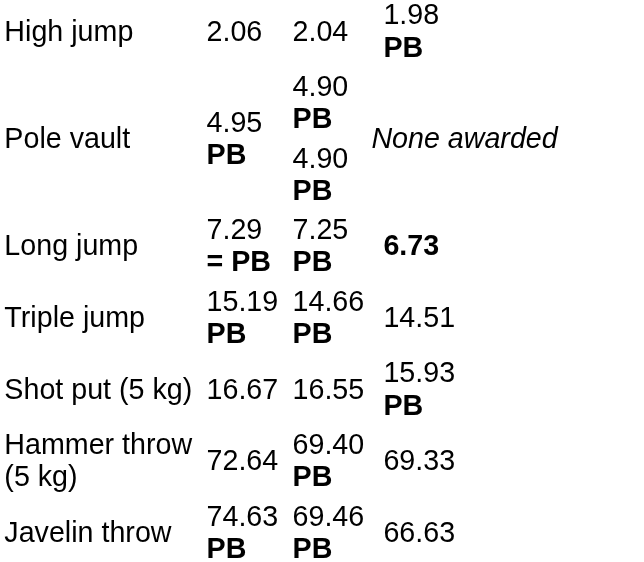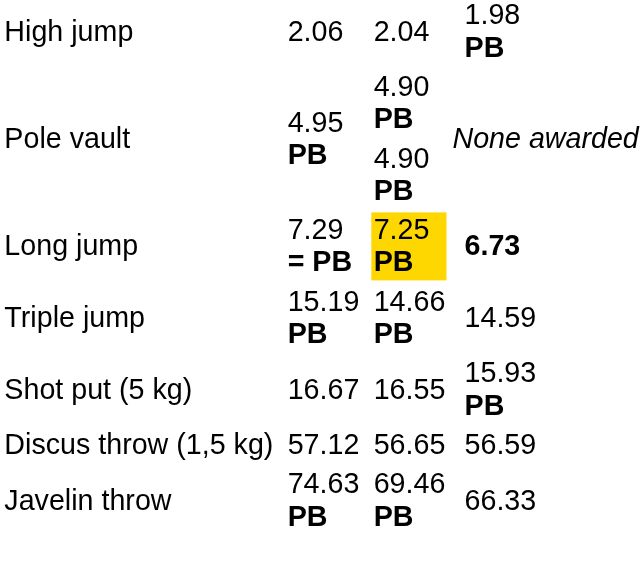 <table>
 <tr>
 <td>High jump</td>
 <td></td>
 <td>2.06</td>
 <td></td>
 <td>2.04</td>
 <td></td>
 <td>1.98<br><strong>PB</strong></td>
 </tr>
 <tr>
 <td rowspan=2>Pole vault</td>
 <td rowspan=2></td>
 <td rowspan=2>4.95<br><strong>PB</strong></td>
 <td></td>
 <td>4.90<br><strong>PB</strong></td>
 <td rowspan=2 colspan=2><em>None awarded</em></td>
 </tr>
 <tr>
 <td></td>
 <td>4.90<br><strong>PB</strong></td>
 </tr>
 <tr>
 <td>Long jump</td>
 <td></td>
 <td>7.29<br><strong>= PB</strong></td>
 <td></td>
-<td>7.25<br><strong>PB</strong></td>
+<td style="background: gold;">7.25<br><strong>PB</strong></td>
 <td></td>
 <td><strong>6.73</strong></td>
 </tr>
 <tr>
 <td>Triple jump</td>
 <td></td>
 <td>15.19<br><strong>PB</strong></td>
 <td></td>
 <td>14.66<br><strong>PB</strong></td>
 <td></td>
-<td>14.51</td>
+<td>14.59</td>
 </tr>
 <tr>
 <td>Shot put (5 kg)</td>
 <td></td>
 <td>16.67</td>
 <td></td>
 <td>16.55</td>
 <td></td>
 <td>15.93<br><strong>PB</strong></td>
 </tr>
 <tr>
-<td>Hammer throw<br>(5 kg)</td>
+<td>Discus throw (1,5 kg)</td>
 <td></td>
-<td>72.64</td>
+<td>57.12</td>
 <td></td>
-<td>69.40<br><strong>PB</strong></td>
+<td>56.65</td>
 <td></td>
-<td>69.33</td>
+<td>56.59</td>
 </tr>
 <tr>
 <td>Javelin throw</td>
 <td></td>
 <td>74.63<br><strong>PB</strong></td>
 <td></td>
 <td>69.46<br><strong>PB</strong></td>
 <td></td>
-<td>66.63</td>
+<td>66.33</td>
 </tr>
 </table>
